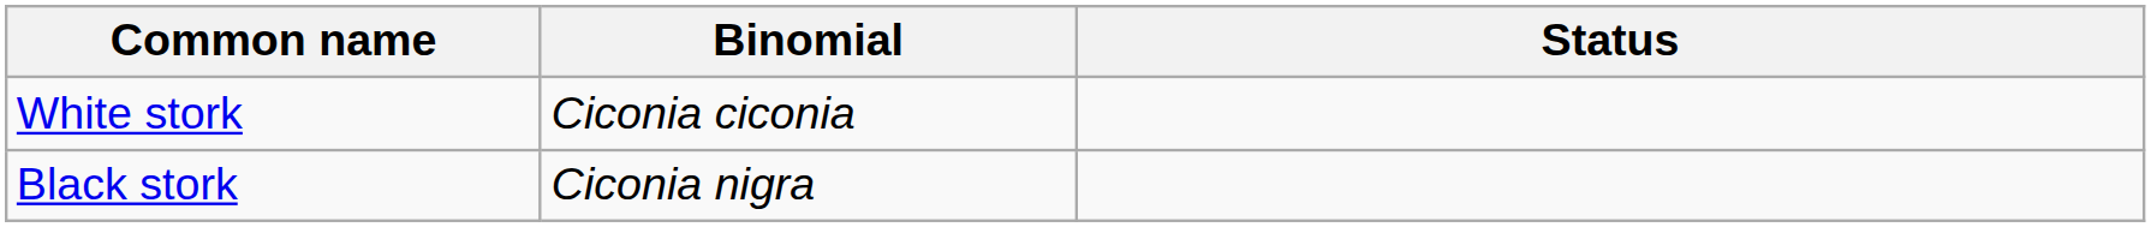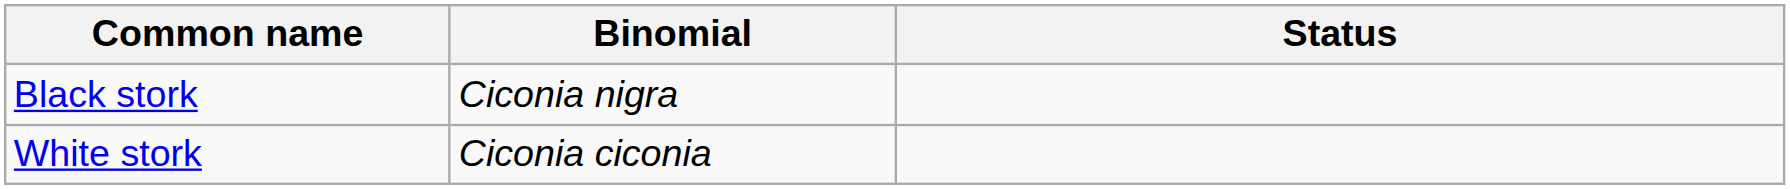 <table width=60% class="wikitable">
 <tr>
 <th width=15%>Common name</th>
 <th width=15%>Binomial</th>
 <th width=30%>Status</th>
 </tr>
 <tr>
+<td><a href='#'>Black stork</a></td>
+<td><em>Ciconia nigra</em></td>
+<td></td>
+</tr>
+<tr>
 <td><a href='#'>White stork</a></td>
 <td><em>Ciconia ciconia</em></td>
 <td></td>
 </tr>
-<tr>
-<td><a href='#'>Black stork</a></td>
-<td><em>Ciconia nigra</em></td>
-<td></td>
-</tr>
 </table>
